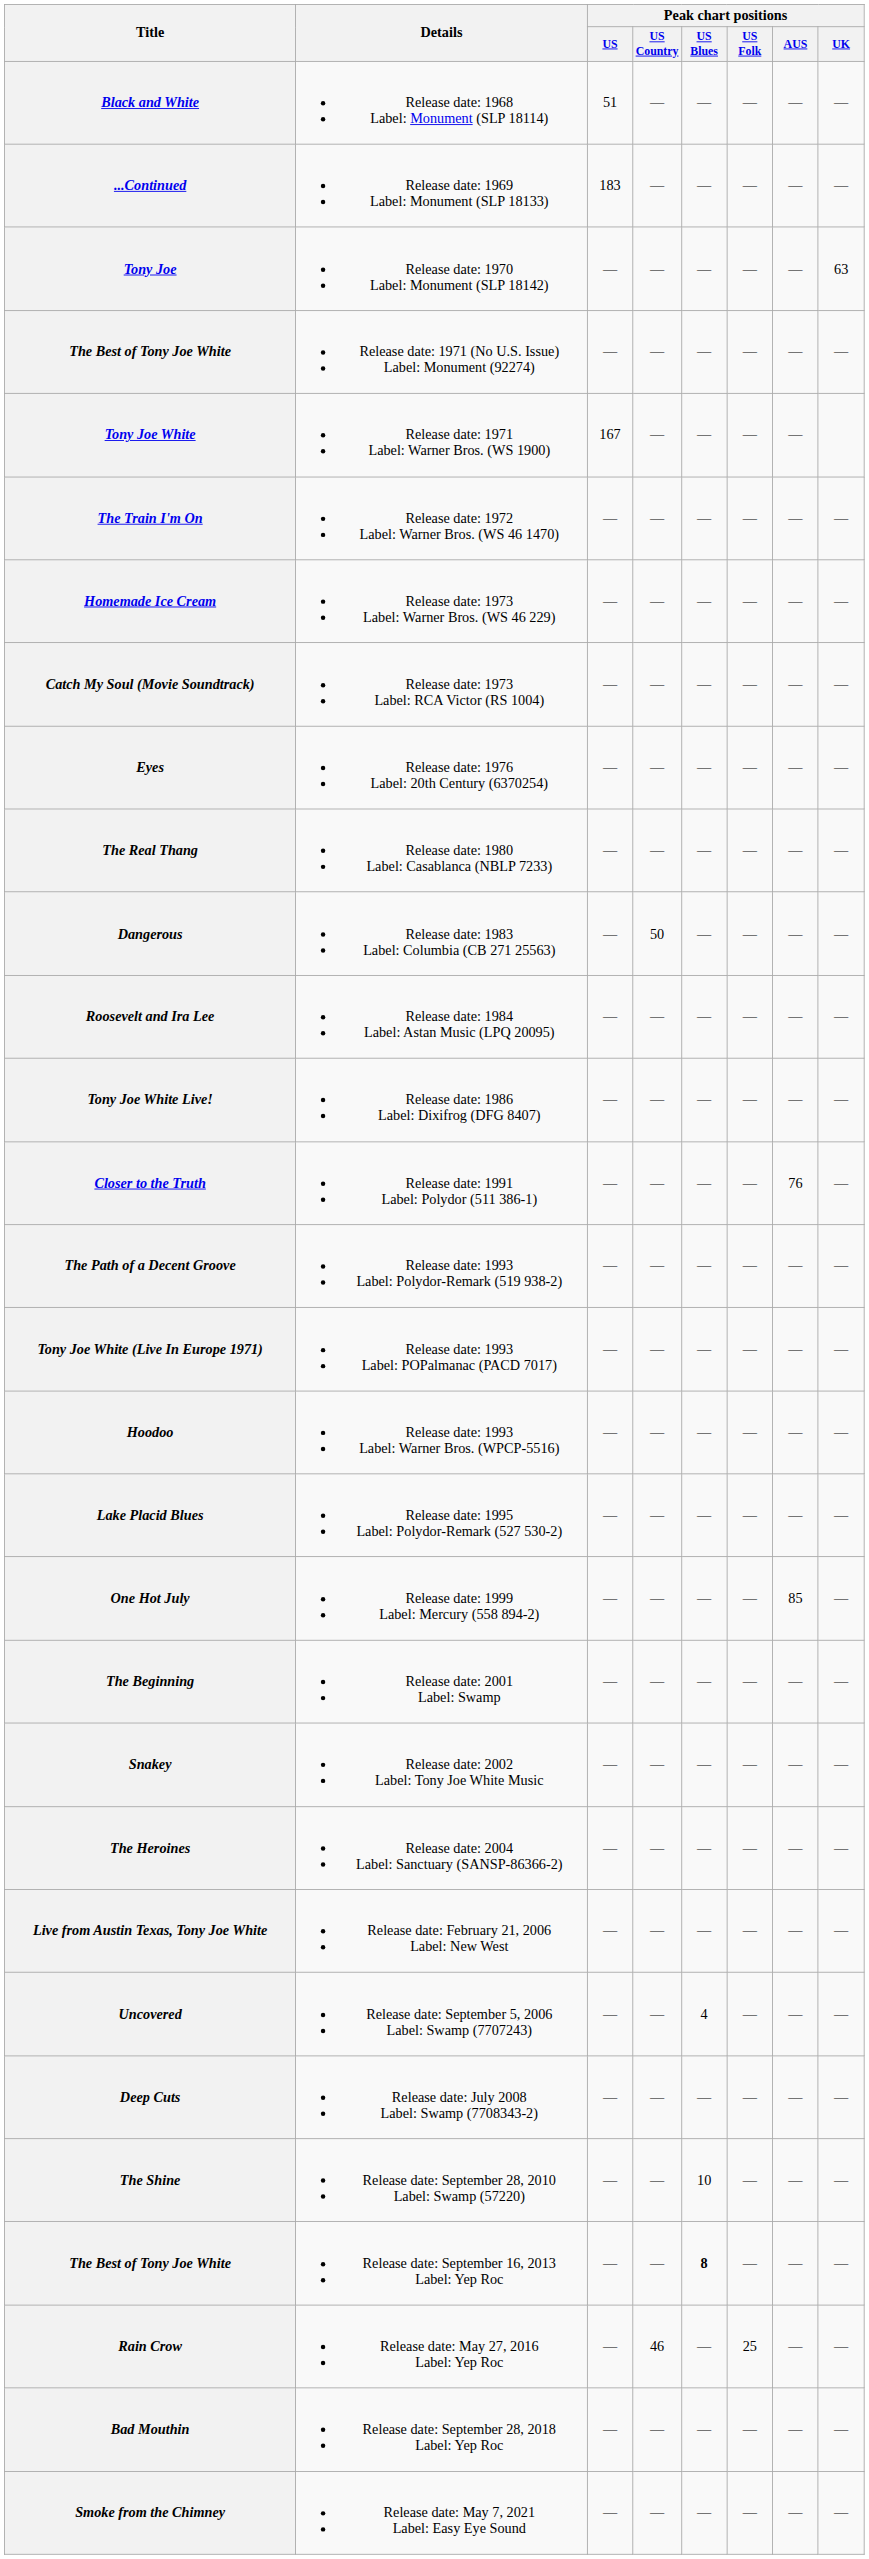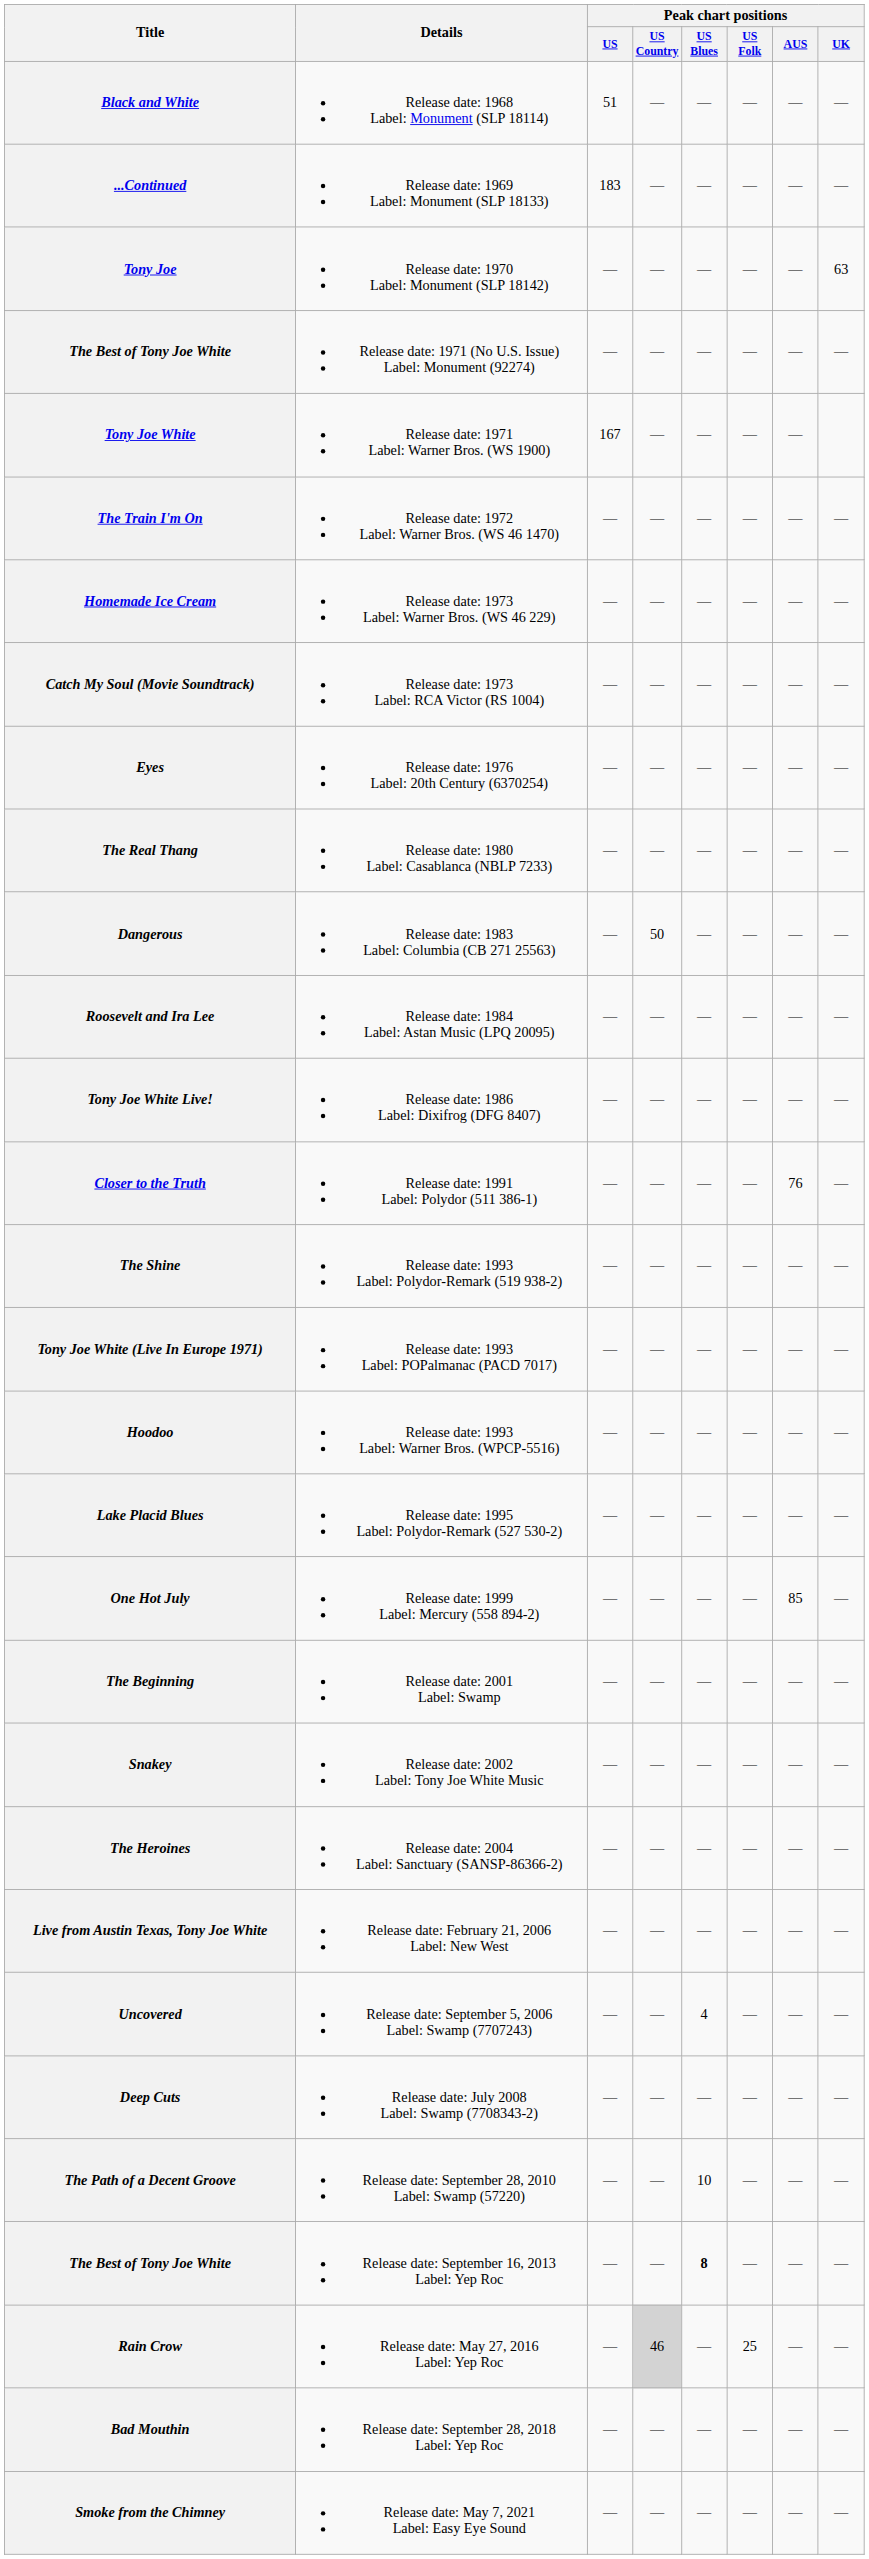 <table class="wikitable plainrowheaders" style="text-align:center;">
 <tr>
 <th rowspan="2" style="width:20em;">Title</th>
 <th rowspan="2" style="width:20em;">Details</th>
 <th colspan="6">Peak chart positions</th>
 </tr>
 <tr style="font-size:smaller;">
 <th width="45"><a href='#'>US</a><br></th>
 <th width="45"><a href='#'>US Country</a><br></th>
 <th width="45"><a href='#'>US Blues</a><br></th>
 <th width="45"><a href='#'>US Folk</a><br></th>
 <th width="45"><a href='#'>AUS</a><br></th>
 <th width="45"><a href='#'>UK</a><br></th>
 </tr>
 <tr>
 <th scope="row"><em><a href='#'>Black and White</a></em></th>
 <td><br><ul><li>Release date: 1968</li><li>Label: <a href='#'>Monument</a> (SLP 18114)</li></ul></td>
 <td>51</td>
 <td>—</td>
 <td>—</td>
 <td>—</td>
 <td>—</td>
 <td>—</td>
 </tr>
 <tr>
 <th scope="row"><em><a href='#'>...Continued</a></em></th>
 <td><br><ul><li>Release date: 1969</li><li>Label: Monument (SLP 18133)</li></ul></td>
 <td>183</td>
 <td>—</td>
 <td>—</td>
 <td>—</td>
 <td>—</td>
 <td>—</td>
 </tr>
 <tr>
 <th scope="row"><em><a href='#'>Tony Joe</a></em></th>
 <td><br><ul><li>Release date: 1970</li><li>Label: Monument (SLP 18142)</li></ul></td>
 <td>—</td>
 <td>—</td>
 <td>—</td>
 <td>—</td>
 <td>—</td>
 <td>63</td>
 </tr>
 <tr>
 <th scope="row"><em>The Best of Tony Joe White</em></th>
 <td><br><ul><li>Release date: 1971 (No U.S. Issue)</li><li>Label: Monument (92274)</li></ul></td>
 <td>—</td>
 <td>—</td>
 <td>—</td>
 <td>—</td>
 <td>—</td>
 <td>—</td>
 </tr>
 <tr>
 <th scope="row"><em><a href='#'>Tony Joe White</a></em></th>
 <td><br><ul><li>Release date: 1971</li><li>Label: Warner Bros. (WS 1900)</li></ul></td>
 <td>167</td>
 <td>—</td>
 <td>—</td>
 <td>—</td>
 <td>—</td>
 </tr>
 <tr>
 <th scope="row"><em><a href='#'>The Train I'm On</a></em></th>
 <td><br><ul><li>Release date: 1972</li><li>Label: Warner Bros. (WS 46 1470)</li></ul></td>
 <td>—</td>
 <td>—</td>
 <td>—</td>
 <td>—</td>
 <td>—</td>
 <td>—</td>
 </tr>
 <tr>
 <th scope="row"><em><a href='#'>Homemade Ice Cream</a></em></th>
 <td><br><ul><li>Release date: 1973</li><li>Label: Warner Bros. (WS 46 229)</li></ul></td>
 <td>—</td>
 <td>—</td>
 <td>—</td>
 <td>—</td>
 <td>—</td>
 <td>—</td>
 </tr>
 <tr>
 <th scope="row"><em>Catch My Soul (Movie Soundtrack)</em></th>
 <td><br><ul><li>Release date: 1973</li><li>Label: RCA Victor (RS 1004)</li></ul></td>
 <td>—</td>
 <td>—</td>
 <td>—</td>
 <td>—</td>
 <td>—</td>
 <td>—</td>
 </tr>
 <tr>
 <th scope="row"><em>Eyes</em></th>
 <td><br><ul><li>Release date: 1976</li><li>Label: 20th Century (6370254)</li></ul></td>
 <td>—</td>
 <td>—</td>
 <td>—</td>
 <td>—</td>
 <td>—</td>
 <td>—</td>
 </tr>
 <tr>
 <th scope="row"><em>The Real Thang</em></th>
 <td><br><ul><li>Release date: 1980</li><li>Label: Casablanca (NBLP 7233)</li></ul></td>
 <td>—</td>
 <td>—</td>
 <td>—</td>
 <td>—</td>
 <td>—</td>
 <td>—</td>
 </tr>
 <tr>
 <th scope="row"><em>Dangerous</em></th>
 <td><br><ul><li>Release date: 1983</li><li>Label: Columbia (CB 271 25563)</li></ul></td>
 <td>—</td>
 <td>50</td>
 <td>—</td>
 <td>—</td>
 <td>—</td>
 <td>—</td>
 </tr>
 <tr>
 <th scope="row"><em>Roosevelt and Ira Lee</em></th>
 <td><br><ul><li>Release date: 1984</li><li>Label: Astan Music (LPQ 20095)</li></ul></td>
 <td>—</td>
 <td>—</td>
 <td>—</td>
 <td>—</td>
 <td>—</td>
 <td>—</td>
 </tr>
 <tr>
 <th scope="row"><em>Tony Joe White Live!</em></th>
 <td><br><ul><li>Release date: 1986</li><li>Label: Dixifrog (DFG 8407)</li></ul></td>
 <td>—</td>
 <td>—</td>
 <td>—</td>
 <td>—</td>
 <td>—</td>
 <td>—</td>
 </tr>
 <tr>
 <th scope="row"><em><a href='#'>Closer to the Truth</a></em></th>
 <td><br><ul><li>Release date: 1991</li><li>Label: Polydor (511 386-1)</li></ul></td>
 <td>—</td>
 <td>—</td>
 <td>—</td>
 <td>—</td>
 <td>76</td>
 <td>—</td>
 </tr>
 <tr>
-<th scope="row"><em>The Path of a Decent Groove</em></th>
+<th scope="row"><em>The Shine</em></th>
 <td><br><ul><li>Release date: 1993</li><li>Label: Polydor-Remark (519 938-2)</li></ul></td>
 <td>—</td>
 <td>—</td>
 <td>—</td>
 <td>—</td>
 <td>—</td>
 <td>—</td>
 </tr>
 <tr>
 <th scope="row"><em>Tony Joe White (Live In Europe 1971)</em></th>
 <td><br><ul><li>Release date: 1993</li><li>Label: POPalmanac (PACD 7017)</li></ul></td>
 <td>—</td>
 <td>—</td>
 <td>—</td>
 <td>—</td>
 <td>—</td>
 <td>—</td>
 </tr>
 <tr>
 <th scope="row"><em>Hoodoo</em></th>
 <td><br><ul><li>Release date: 1993</li><li>Label: Warner Bros. (WPCP-5516)</li></ul></td>
 <td>—</td>
 <td>—</td>
 <td>—</td>
 <td>—</td>
 <td>—</td>
 <td>—</td>
 </tr>
 <tr>
 <th scope="row"><em>Lake Placid Blues</em></th>
 <td><br><ul><li>Release date: 1995</li><li>Label: Polydor-Remark (527 530-2)</li></ul></td>
 <td>—</td>
 <td>—</td>
 <td>—</td>
 <td>—</td>
 <td>—</td>
 <td>—</td>
 </tr>
 <tr>
 <th scope="row"><em>One Hot July</em></th>
 <td><br><ul><li>Release date: 1999</li><li>Label: Mercury (558 894-2)</li></ul></td>
 <td>—</td>
 <td>—</td>
 <td>—</td>
 <td>—</td>
 <td>85</td>
 <td>—</td>
 </tr>
 <tr>
 <th scope="row"><em>The Beginning</em></th>
 <td><br><ul><li>Release date: 2001</li><li>Label: Swamp</li></ul></td>
 <td>—</td>
 <td>—</td>
 <td>—</td>
 <td>—</td>
 <td>—</td>
 <td>—</td>
 </tr>
 <tr>
 <th scope="row"><em>Snakey</em></th>
 <td><br><ul><li>Release date: 2002</li><li>Label: Tony Joe White Music</li></ul></td>
 <td>—</td>
 <td>—</td>
 <td>—</td>
 <td>—</td>
 <td>—</td>
 <td>—</td>
 </tr>
 <tr>
 <th scope="row"><em>The Heroines</em></th>
 <td><br><ul><li>Release date: 2004</li><li>Label: Sanctuary (SANSP-86366-2)</li></ul></td>
 <td>—</td>
 <td>—</td>
 <td>—</td>
 <td>—</td>
 <td>—</td>
 <td>—</td>
 </tr>
 <tr>
 <th scope="row"><em>Live from Austin Texas, Tony Joe White</em></th>
 <td><br><ul><li>Release date: February 21, 2006</li><li>Label: New West</li></ul></td>
 <td>—</td>
 <td>—</td>
 <td>—</td>
 <td>—</td>
 <td>—</td>
 <td>—</td>
 </tr>
 <tr>
 <th scope="row"><em>Uncovered</em></th>
 <td><br><ul><li>Release date: September 5, 2006</li><li>Label: Swamp (7707243)</li></ul></td>
 <td>—</td>
 <td>—</td>
 <td>4</td>
 <td>—</td>
 <td>—</td>
 <td>—</td>
 </tr>
 <tr>
 <th scope="row"><em>Deep Cuts</em></th>
 <td><br><ul><li>Release date: July 2008</li><li>Label: Swamp (7708343-2)</li></ul></td>
 <td>—</td>
 <td>—</td>
 <td>—</td>
 <td>—</td>
 <td>—</td>
 <td>—</td>
 </tr>
 <tr>
-<th scope="row"><em>The Shine</em></th>
+<th scope="row"><em>The Path of a Decent Groove</em></th>
 <td><br><ul><li>Release date: September 28, 2010</li><li>Label: Swamp (57220)</li></ul></td>
 <td>—</td>
 <td>—</td>
 <td>10</td>
 <td>—</td>
 <td>—</td>
 <td>—</td>
 </tr>
 <tr>
 <th scope="row"><em>The Best of Tony Joe White</em></th>
 <td><br><ul><li>Release date: September 16, 2013</li><li>Label: Yep Roc</li></ul></td>
 <td>—</td>
 <td>—</td>
 <td><strong>8</strong></td>
 <td>—</td>
 <td>—</td>
 <td>—</td>
 </tr>
 <tr>
 <th scope="row"><em>Rain Crow</em></th>
 <td><br><ul><li>Release date: May 27, 2016</li><li>Label: Yep Roc</li></ul></td>
 <td>—</td>
-<td>46</td>
+<td style="background: lightgrey;">46</td>
 <td>—</td>
 <td>25</td>
 <td>—</td>
 <td>—</td>
 </tr>
 <tr>
 <th scope="row"><em>Bad Mouthin</em></th>
 <td><br><ul><li>Release date: September 28, 2018</li><li>Label: Yep Roc</li></ul></td>
 <td>—</td>
 <td>—</td>
 <td>—</td>
 <td>—</td>
 <td>—</td>
 <td>—</td>
 </tr>
 <tr>
 <th scope="row"><em>Smoke from the Chimney</em></th>
 <td><br><ul><li>Release date: May 7, 2021</li><li>Label: Easy Eye Sound</li></ul></td>
 <td>—</td>
 <td>—</td>
 <td>—</td>
 <td>—</td>
 <td>—</td>
 <td>—</td>
 </tr>
 </table>
